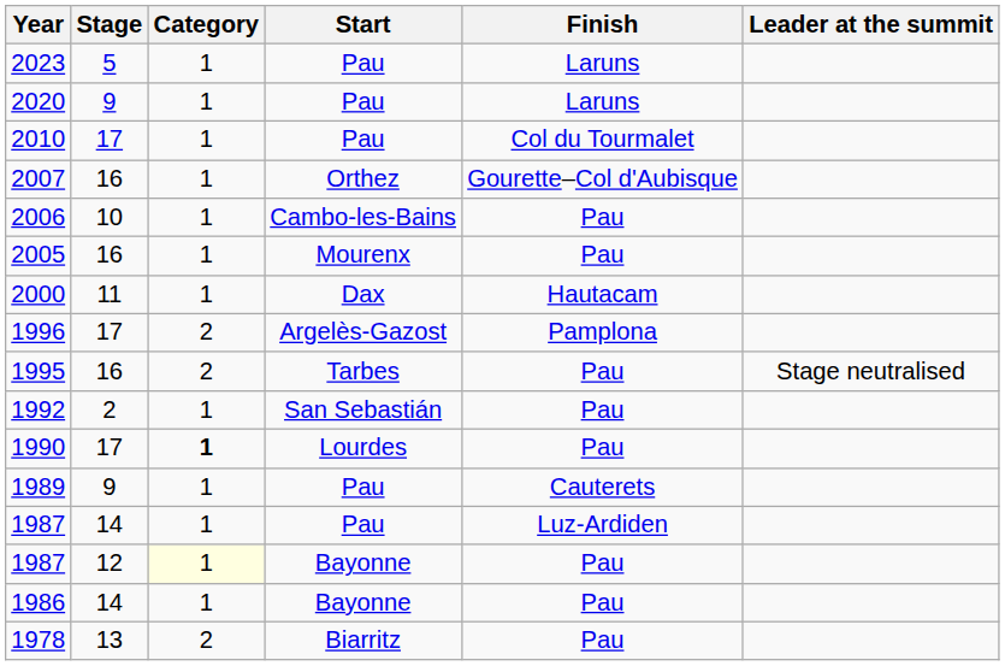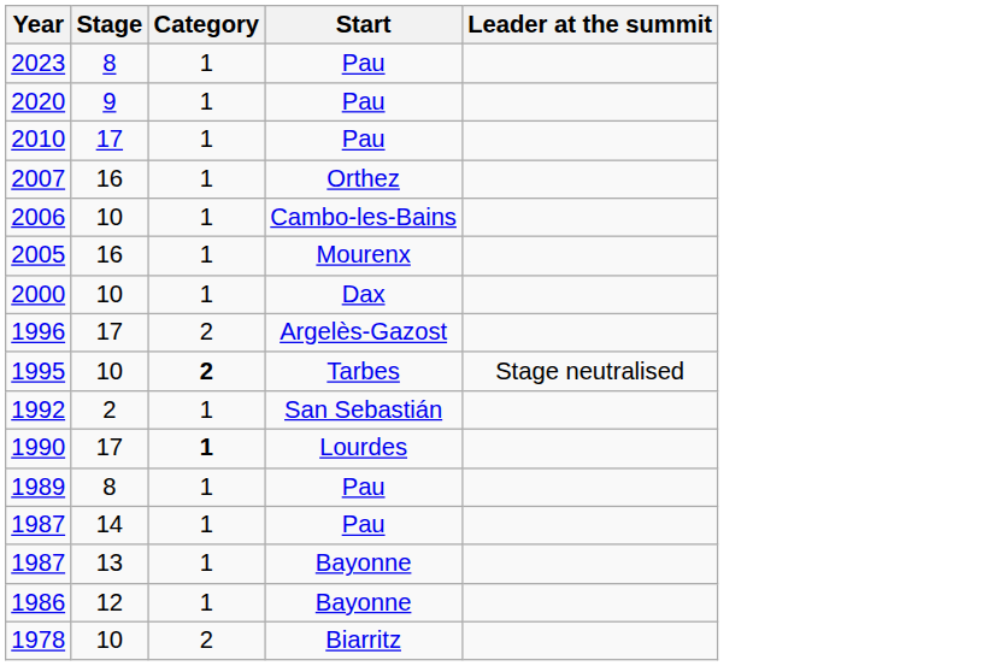 <table class="wikitable" style="text-align: center;">
 <tr>
 <th>Year</th>
 <th>Stage</th>
 <th>Category</th>
 <th>Start</th>
-<th>Finish</th>
 <th>Leader at the summit</th>
 </tr>
 <tr>
 <td><a href='#'>2023</a></td>
-<td><a href='#'>5</a></td>
+<td><a href='#'>8</a></td>
 <td>1</td>
 <td><a href='#'>Pau</a></td>
-<td><a href='#'>Laruns</a></td>
 <td align=left></td>
 </tr>
 <tr>
 <td><a href='#'>2020</a></td>
 <td><a href='#'>9</a></td>
 <td>1</td>
 <td><a href='#'>Pau</a></td>
-<td><a href='#'>Laruns</a></td>
 <td align=left></td>
 </tr>
 <tr>
 <td><a href='#'>2010</a></td>
 <td><a href='#'>17</a></td>
 <td>1</td>
 <td><a href='#'>Pau</a></td>
-<td><a href='#'>Col du Tourmalet</a></td>
 <td align=left></td>
 </tr>
 <tr>
 <td><a href='#'>2007</a></td>
 <td>16</td>
 <td>1</td>
 <td><a href='#'>Orthez</a></td>
-<td><a href='#'>Gourette</a>–<a href='#'>Col d'Aubisque</a></td>
 <td align=left></td>
 </tr>
 <tr>
 <td><a href='#'>2006</a></td>
 <td>10</td>
 <td>1</td>
 <td><a href='#'>Cambo-les-Bains</a></td>
-<td><a href='#'>Pau</a></td>
 <td align=left></td>
 </tr>
 <tr>
 <td><a href='#'>2005</a></td>
 <td>16</td>
 <td>1</td>
 <td><a href='#'>Mourenx</a></td>
-<td><a href='#'>Pau</a></td>
 <td align=left></td>
 </tr>
 <tr>
 <td><a href='#'>2000</a></td>
-<td>11</td>
+<td>10</td>
 <td>1</td>
 <td><a href='#'>Dax</a></td>
-<td><a href='#'>Hautacam</a></td>
 <td align=left></td>
 </tr>
 <tr>
 <td><a href='#'>1996</a></td>
 <td>17</td>
 <td>2</td>
 <td><a href='#'>Argelès-Gazost</a></td>
-<td><a href='#'>Pamplona</a></td>
 <td align=left></td>
 </tr>
 <tr>
 <td><a href='#'>1995</a></td>
-<td>16</td>
-<td>2</td>
+<td>10</td>
+<td><strong>2</strong></td>
 <td><a href='#'>Tarbes</a></td>
-<td><a href='#'>Pau</a></td>
 <td>Stage neutralised</td>
 </tr>
 <tr>
 <td><a href='#'>1992</a></td>
 <td>2</td>
 <td>1</td>
 <td><a href='#'>San Sebastián</a></td>
-<td><a href='#'>Pau</a></td>
 <td align=left></td>
 </tr>
 <tr>
 <td><a href='#'>1990</a></td>
 <td>17</td>
 <td><strong>1</strong></td>
 <td><a href='#'>Lourdes</a></td>
-<td><a href='#'>Pau</a></td>
 <td align=left></td>
 </tr>
 <tr>
 <td><a href='#'>1989</a></td>
-<td>9</td>
+<td>8</td>
 <td>1</td>
 <td><a href='#'>Pau</a></td>
-<td><a href='#'>Cauterets</a></td>
 <td align=left></td>
 </tr>
 <tr>
 <td><a href='#'>1987</a></td>
 <td>14</td>
 <td>1</td>
 <td><a href='#'>Pau</a></td>
-<td><a href='#'>Luz-Ardiden</a></td>
 <td align=left></td>
 </tr>
 <tr>
 <td><a href='#'>1987</a></td>
-<td>12</td>
-<td style="background: lightyellow;">1</td>
+<td>13</td>
+<td>1</td>
 <td><a href='#'>Bayonne</a></td>
-<td><a href='#'>Pau</a></td>
 <td align=left></td>
 </tr>
 <tr>
 <td><a href='#'>1986</a></td>
-<td>14</td>
+<td>12</td>
 <td>1</td>
 <td><a href='#'>Bayonne</a></td>
-<td><a href='#'>Pau</a></td>
 <td align=left></td>
 </tr>
 <tr>
 <td><a href='#'>1978</a></td>
-<td>13</td>
+<td>10</td>
 <td>2</td>
 <td><a href='#'>Biarritz</a></td>
-<td><a href='#'>Pau</a></td>
 <td align=left></td>
 </tr>
 </table>
